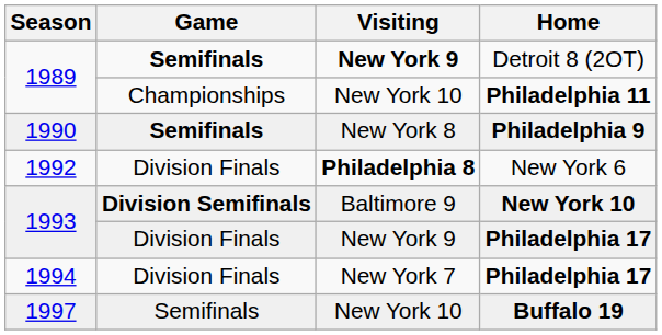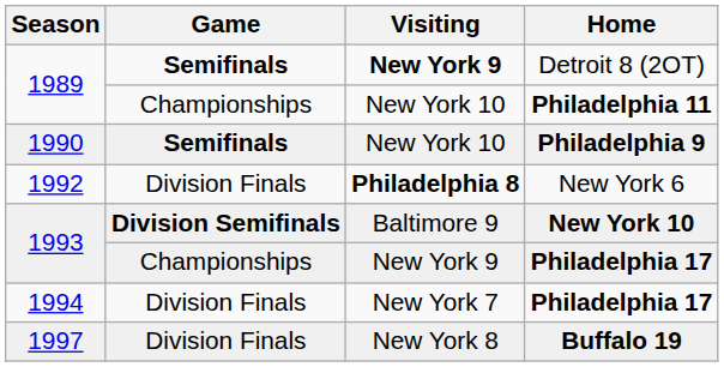 <table class="wikitable">
 <tr>
 <th>Season</th>
 <th>Game</th>
 <th>Visiting</th>
 <th>Home</th>
 </tr>
 <tr ALIGN=center>
 <td rowspan="2"><a href='#'>1989</a></td>
 <td><strong>Semifinals</strong></td>
 <td><strong>New York 9</strong></td>
 <td>Detroit 8 (2OT)</td>
 </tr>
 <tr ALIGN=center>
 <td>Championships</td>
 <td>New York 10</td>
 <td><strong>Philadelphia 11</strong></td>
 </tr>
 <tr ALIGN=center bgcolor="#f0f0f0">
 <td><a href='#'>1990</a></td>
 <td><strong>Semifinals</strong></td>
-<td>New York 8</td>
+<td>New York 10</td>
 <td><strong>Philadelphia 9</strong></td>
 </tr>
 <tr ALIGN=center>
 <td><a href='#'>1992</a></td>
 <td>Division Finals</td>
 <td><strong>Philadelphia 8</strong></td>
 <td>New York 6</td>
 </tr>
 <tr ALIGN=center bgcolor="#f0f0f0">
 <td rowspan="2"><a href='#'>1993</a></td>
 <td><strong>Division Semifinals</strong></td>
 <td>Baltimore 9</td>
 <td><strong>New York 10</strong></td>
 </tr>
 <tr ALIGN=center bgcolor="#f0f0f0">
-<td>Division Finals</td>
+<td>Championships</td>
 <td>New York 9</td>
 <td><strong>Philadelphia 17</strong></td>
 </tr>
 <tr ALIGN=center>
 <td><a href='#'>1994</a></td>
 <td>Division Finals</td>
 <td>New York 7</td>
 <td><strong>Philadelphia 17</strong></td>
 </tr>
 <tr ALIGN=center bgcolor="#f0f0f0">
 <td><a href='#'>1997</a></td>
-<td>Semifinals</td>
-<td>New York 10</td>
+<td>Division Finals</td>
+<td>New York 8</td>
 <td><strong>Buffalo 19</strong></td>
 </tr>
 </table>
